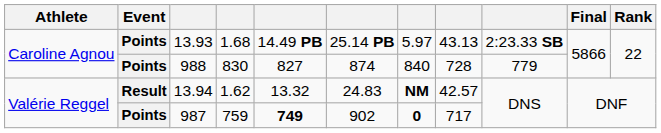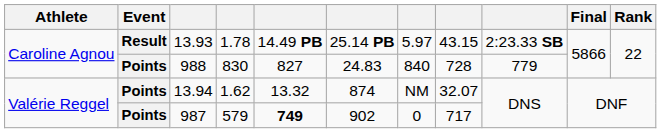 <table class="wikitable" style="font-size:90%">
 <tr>
 <th>Athlete</th>
 <th>Event</th>
 <th></th>
 <th></th>
 <th></th>
 <th></th>
 <th></th>
 <th></th>
 <th></th>
 <th>Final</th>
 <th>Rank</th>
 </tr>
 <tr style=text-align:center>
 <td rowspan=2 style=text-align:left><a href='#'>Caroline Agnou</a></td>
-<th style="font-size:95%">Points</th>
+<th style="font-size:95%">Result</th>
 <td>13.93</td>
-<td>1.68</td>
+<td>1.78</td>
 <td>14.49 <strong>PB</strong></td>
 <td>25.14 <strong>PB</strong></td>
 <td>5.97</td>
-<td>43.13</td>
+<td>43.15</td>
 <td>2:23.33 <strong>SB</strong></td>
 <td rowspan=2>5866</td>
 <td rowspan=2>22</td>
 </tr>
 <tr style=text-align:center>
 <th style="font-size:95%">Points</th>
 <td>988</td>
 <td>830</td>
 <td>827</td>
-<td>874</td>
+<td>24.83</td>
 <td>840</td>
 <td>728</td>
 <td>779</td>
 </tr>
 <tr style=text-align:center>
 <td rowspan=2 style=text-align:left><a href='#'>Valérie Reggel</a></td>
-<th style="font-size:95%">Result</th>
+<th style="font-size:95%">Points</th>
 <td>13.94</td>
 <td>1.62</td>
 <td>13.32</td>
-<td>24.83</td>
-<td><strong>NM</strong></td>
-<td>42.57</td>
+<td>874</td>
+<td>NM</td>
+<td>32.07</td>
 <td rowspan=2>DNS</td>
 <td rowspan=2 colspan=2>DNF</td>
 </tr>
 <tr style=text-align:center>
 <th style="font-size:95%">Points</th>
 <td>987</td>
-<td>759</td>
+<td>579</td>
 <td><strong>749</strong></td>
 <td>902</td>
-<td><strong>0</strong></td>
+<td>0</td>
 <td>717</td>
 </tr>
 </table>
